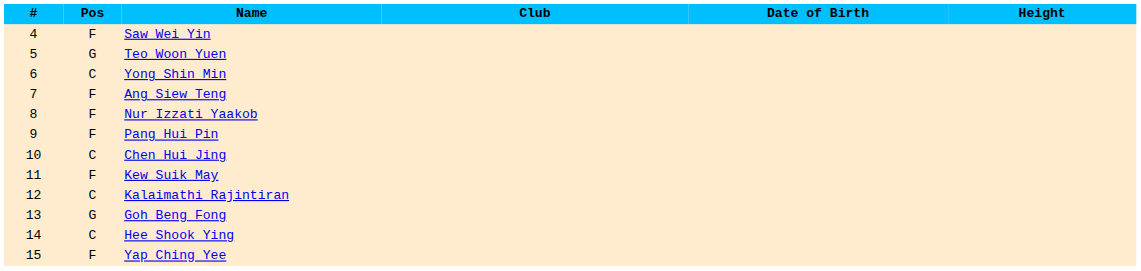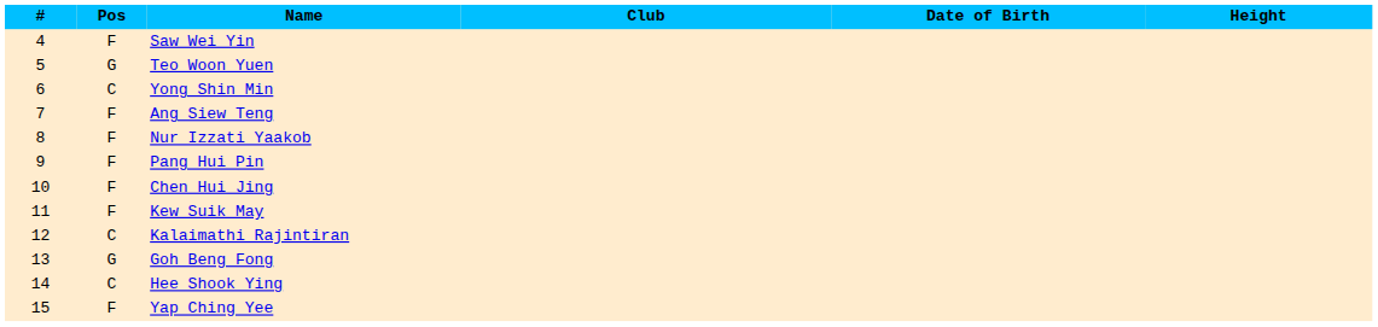 <table border=0 cellpadding=2 cellspacing=0  |- bgcolor=#FFECCE style="text-align:center; font-size:90%;" width=80%>
 <tr bgcolor=#00BFFF>
 <th width=5%>#</th>
 <th width=5%>Pos</th>
 <th width=22%>Name</th>
 <th width=26%>Club</th>
 <th width=22%>Date of Birth</th>
 <th width=16%>Height</th>
 </tr>
 <tr>
 <td>4</td>
 <td>F</td>
 <td align=left><a href='#'>Saw Wei Yin</a></td>
 <td align=left></td>
 <td align=left></td>
 <td></td>
 </tr>
 <tr>
 <td>5</td>
 <td>G</td>
 <td align=left><a href='#'>Teo Woon Yuen</a></td>
 <td align=left></td>
 <td align=left></td>
 <td></td>
 </tr>
 <tr>
 <td>6</td>
 <td>C</td>
 <td align=left><a href='#'>Yong Shin Min</a></td>
 <td align=left></td>
 <td align=left></td>
 <td></td>
 </tr>
 <tr>
 <td>7</td>
 <td>F</td>
 <td align=left><a href='#'>Ang Siew Teng</a></td>
 <td align=left></td>
 <td align=left></td>
 <td></td>
 </tr>
 <tr>
 <td>8</td>
 <td>F</td>
 <td align=left><a href='#'>Nur Izzati Yaakob</a></td>
 <td align=left></td>
 <td align=left></td>
 <td></td>
 </tr>
 <tr>
 <td>9</td>
 <td>F</td>
 <td align=left><a href='#'>Pang Hui Pin</a></td>
 <td align=left></td>
 <td align=left></td>
 <td></td>
 </tr>
 <tr>
 <td>10</td>
-<td>C</td>
+<td>F</td>
 <td align=left><a href='#'>Chen Hui Jing</a></td>
 <td align=left></td>
 <td align=left></td>
 <td></td>
 </tr>
 <tr>
 <td>11</td>
 <td>F</td>
 <td align=left><a href='#'>Kew Suik May</a></td>
 <td align=left></td>
 <td align=left></td>
 <td></td>
 </tr>
 <tr>
 <td>12</td>
 <td>C</td>
 <td align=left><a href='#'>Kalaimathi Rajintiran</a></td>
 <td align=left></td>
 <td align=left></td>
 <td></td>
 </tr>
 <tr>
 <td>13</td>
 <td>G</td>
 <td align=left><a href='#'>Goh Beng Fong</a></td>
 <td align=left></td>
 <td align=left></td>
 <td></td>
 </tr>
 <tr>
 <td>14</td>
 <td>C</td>
 <td align=left><a href='#'>Hee Shook Ying</a></td>
 <td align=left></td>
 <td align=left></td>
 <td></td>
 </tr>
 <tr>
 <td>15</td>
 <td>F</td>
 <td align=left><a href='#'>Yap Ching Yee</a></td>
 <td align=left></td>
 <td align=left></td>
 <td></td>
 </tr>
 </table>
